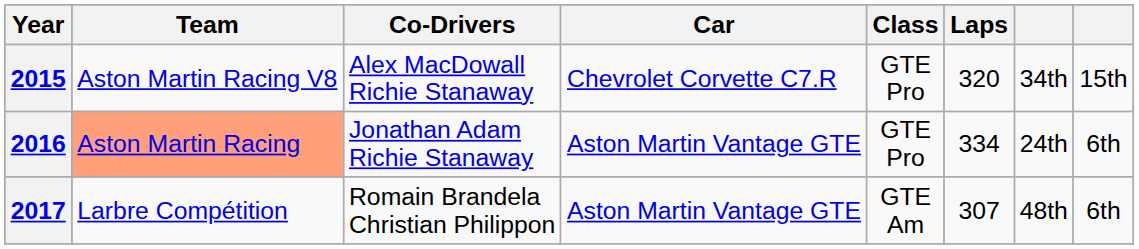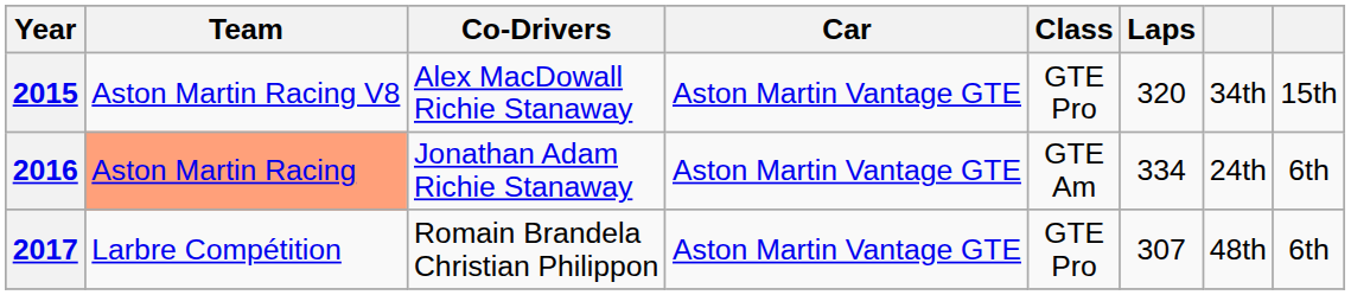 <table class="wikitable" style="text-align:center; font-size:90%">
 <tr>
 <th>Year</th>
 <th>Team</th>
 <th>Co-Drivers</th>
 <th>Car</th>
 <th>Class</th>
 <th>Laps</th>
 <th></th>
 <th></th>
 </tr>
 <tr>
 <th><a href='#'>2015</a></th>
 <td align="left" nowrap> <a href='#'>Aston Martin Racing V8</a></td>
 <td align="left" nowrap> <a href='#'>Alex MacDowall</a><br> <a href='#'>Richie Stanaway</a></td>
-<td align="left" nowrap><a href='#'>Chevrolet Corvette C7.R</a></td>
+<td align="left" nowrap><a href='#'>Aston Martin Vantage GTE</a></td>
 <td>GTE<br>Pro</td>
 <td>320</td>
 <td>34th</td>
 <td>15th</td>
 </tr>
 <tr>
 <th><a href='#'>2016</a></th>
 <td align="left" nowrap style="background: lightsalmon;"> <a href='#'>Aston Martin Racing</a></td>
 <td align="left" nowrap> <a href='#'>Jonathan Adam</a><br> <a href='#'>Richie Stanaway</a></td>
 <td align="left" nowrap><a href='#'>Aston Martin Vantage GTE</a></td>
-<td>GTE<br>Pro</td>
+<td>GTE<br>Am</td>
 <td>334</td>
 <td>24th</td>
 <td>6th</td>
 </tr>
 <tr>
 <th><a href='#'>2017</a></th>
 <td align="left" nowrap> <a href='#'>Larbre Compétition</a></td>
 <td align="left" nowrap> Romain Brandela<br> Christian Philippon</td>
 <td align="left" nowrap><a href='#'>Aston Martin Vantage GTE</a></td>
-<td>GTE<br>Am</td>
+<td>GTE<br>Pro</td>
 <td>307</td>
 <td>48th</td>
 <td>6th</td>
 </tr>
 </table>
